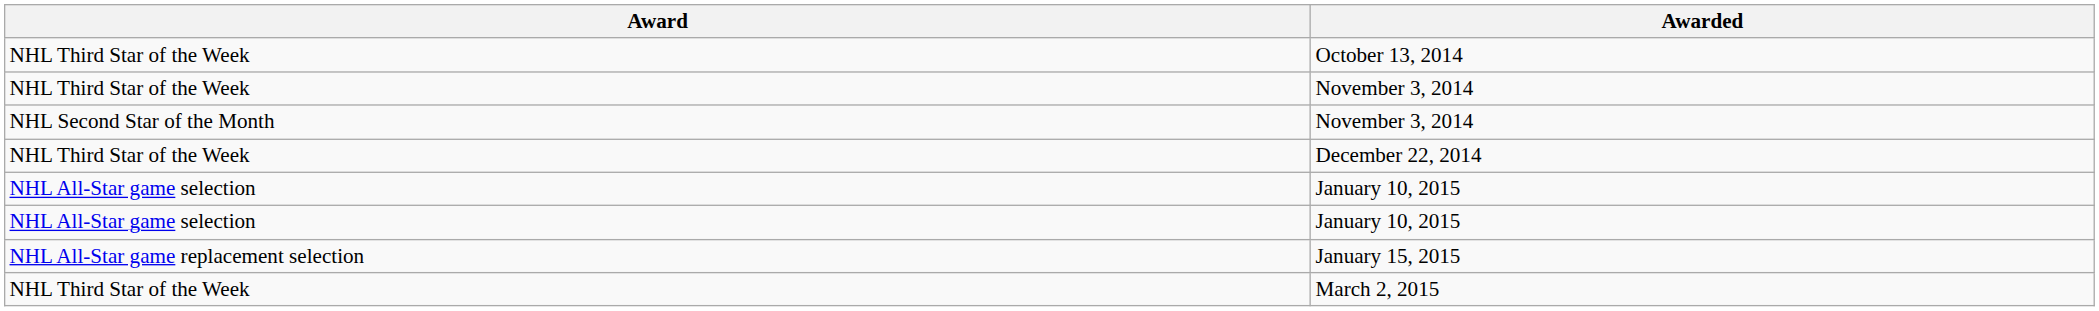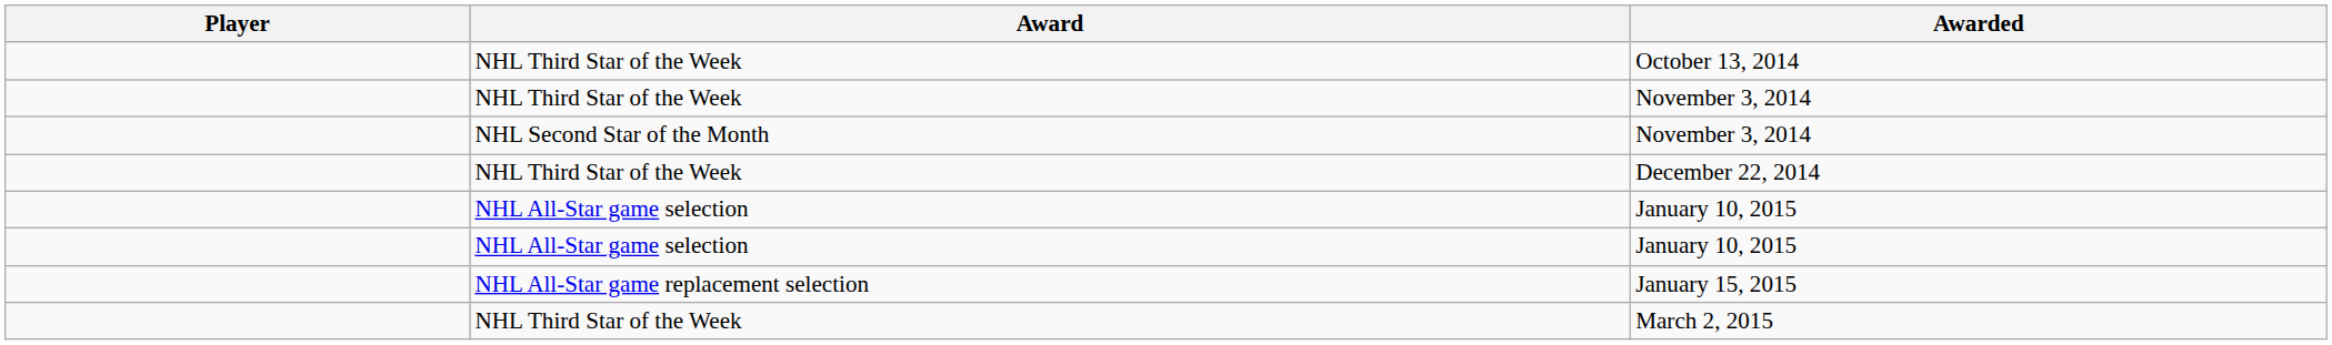 <table class="wikitable sortable" style="width:100%;">
 <tr>
+<th style="width:20%;">Player</th>
 <th style="width:50%;">Award</th>
 <th style="width:30%;" data-sort-type="date">Awarded</th>
 </tr>
 <tr>
+<td></td>
 <td>NHL Third Star of the Week</td>
 <td>October 13, 2014</td>
 </tr>
 <tr>
+<td></td>
 <td>NHL Third Star of the Week</td>
 <td>November 3, 2014</td>
 </tr>
 <tr>
+<td></td>
 <td>NHL Second Star of the Month</td>
 <td>November 3, 2014</td>
 </tr>
 <tr>
+<td></td>
 <td>NHL Third Star of the Week</td>
 <td>December 22, 2014</td>
 </tr>
 <tr>
+<td></td>
 <td><a href='#'>NHL All-Star game</a> selection</td>
 <td>January 10, 2015</td>
 </tr>
 <tr>
+<td></td>
 <td><a href='#'>NHL All-Star game</a> selection</td>
 <td>January 10, 2015</td>
 </tr>
 <tr>
+<td></td>
 <td><a href='#'>NHL All-Star game</a> replacement selection</td>
 <td>January 15, 2015</td>
 </tr>
 <tr>
+<td></td>
 <td>NHL Third Star of the Week</td>
 <td>March 2, 2015</td>
 </tr>
 </table>
